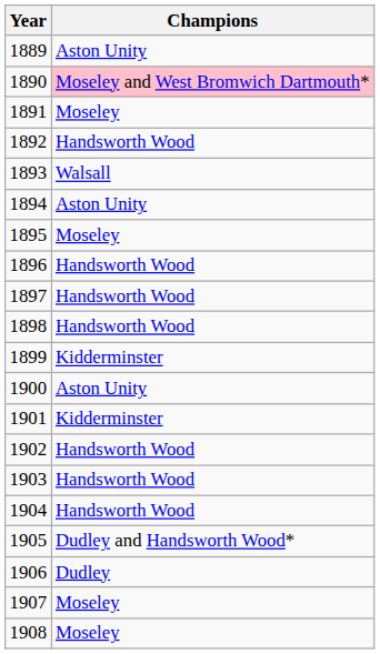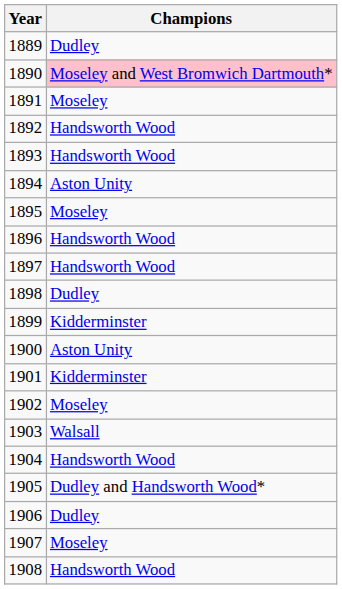 <table class="wikitable" style="font-size:85%">
 <tr>
 <th>Year</th>
 <th>Champions</th>
 </tr>
 <tr>
 <td>1889</td>
-<td><a href='#'>Aston Unity</a></td>
+<td><a href='#'>Dudley</a></td>
 </tr>
 <tr>
 <td>1890</td>
 <td style="background: pink;"><a href='#'>Moseley</a> and <a href='#'>West Bromwich Dartmouth</a>*</td>
 </tr>
 <tr>
 <td>1891</td>
 <td><a href='#'>Moseley</a></td>
 </tr>
 <tr>
 <td>1892</td>
 <td><a href='#'>Handsworth Wood</a></td>
 </tr>
 <tr>
 <td>1893</td>
-<td><a href='#'>Walsall</a></td>
+<td><a href='#'>Handsworth Wood</a></td>
 </tr>
 <tr>
 <td>1894</td>
 <td><a href='#'>Aston Unity</a></td>
 </tr>
 <tr>
 <td>1895</td>
 <td><a href='#'>Moseley</a></td>
 </tr>
 <tr>
 <td>1896</td>
 <td><a href='#'>Handsworth Wood</a></td>
 </tr>
 <tr>
 <td>1897</td>
 <td><a href='#'>Handsworth Wood</a></td>
 </tr>
 <tr>
 <td>1898</td>
-<td><a href='#'>Handsworth Wood</a></td>
+<td><a href='#'>Dudley</a></td>
 </tr>
 <tr>
 <td>1899</td>
 <td><a href='#'>Kidderminster</a></td>
 </tr>
 <tr>
 <td>1900</td>
 <td><a href='#'>Aston Unity</a></td>
 </tr>
 <tr>
 <td>1901</td>
 <td><a href='#'>Kidderminster</a></td>
 </tr>
 <tr>
 <td>1902</td>
-<td><a href='#'>Handsworth Wood</a></td>
+<td><a href='#'>Moseley</a></td>
 </tr>
 <tr>
 <td>1903</td>
-<td><a href='#'>Handsworth Wood</a></td>
+<td><a href='#'>Walsall</a></td>
 </tr>
 <tr>
 <td>1904</td>
 <td><a href='#'>Handsworth Wood</a></td>
 </tr>
 <tr>
 <td>1905</td>
 <td><a href='#'>Dudley</a> and <a href='#'>Handsworth Wood</a>*</td>
 </tr>
 <tr>
 <td>1906</td>
 <td><a href='#'>Dudley</a></td>
 </tr>
 <tr>
 <td>1907</td>
 <td><a href='#'>Moseley</a></td>
 </tr>
 <tr>
 <td>1908</td>
-<td><a href='#'>Moseley</a></td>
+<td><a href='#'>Handsworth Wood</a></td>
 </tr>
 </table>
